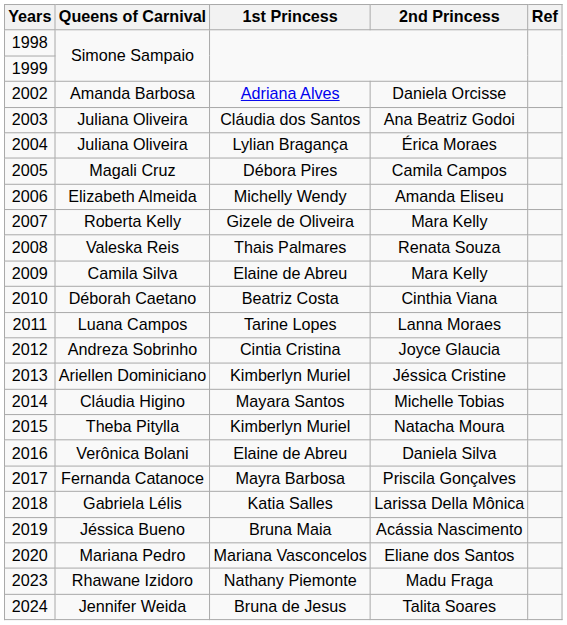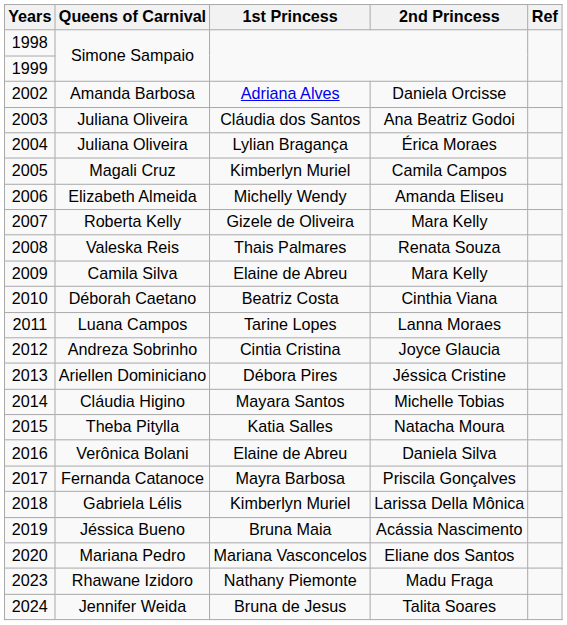 <table class="wikitable">
 <tr>
 <th>Years</th>
 <th>Queens of Carnival</th>
 <th>1st Princess</th>
 <th>2nd Princess</th>
 <th>Ref</th>
 </tr>
 <tr align="center">
 <td>1998</td>
 <td rowspan="2">Simone Sampaio</td>
 <td rowspan="2" colspan="2"></td>
 <td rowspan="2"></td>
 </tr>
 <tr align="center">
 <td>1999</td>
 </tr>
 <tr align="center">
 <td>2002</td>
 <td>Amanda Barbosa</td>
 <td><a href='#'>Adriana Alves</a></td>
 <td>Daniela Orcisse</td>
 </tr>
 <tr align="center">
 <td>2003</td>
 <td>Juliana Oliveira</td>
 <td>Cláudia dos Santos</td>
 <td>Ana Beatriz Godoi</td>
 <td></td>
 </tr>
 <tr align="center">
 <td>2004</td>
 <td>Juliana Oliveira</td>
 <td>Lylian Bragança</td>
 <td>Érica Moraes</td>
 </tr>
 <tr align="center">
 <td>2005</td>
 <td>Magali Cruz</td>
-<td>Débora Pires</td>
+<td>Kimberlyn Muriel</td>
 <td>Camila Campos</td>
 <td></td>
 </tr>
 <tr align="center">
 <td>2006</td>
 <td>Elizabeth Almeida</td>
 <td>Michelly Wendy</td>
 <td>Amanda Eliseu</td>
 <td></td>
 </tr>
 <tr align="center">
 <td>2007</td>
 <td>Roberta Kelly</td>
 <td>Gizele de Oliveira</td>
 <td>Mara Kelly</td>
 <td></td>
 </tr>
 <tr align="center">
 <td>2008</td>
 <td>Valeska Reis</td>
 <td>Thais Palmares</td>
 <td>Renata Souza</td>
 <td></td>
 </tr>
 <tr align="center">
 <td>2009</td>
 <td>Camila Silva</td>
 <td>Elaine de Abreu</td>
 <td>Mara Kelly</td>
 <td></td>
 </tr>
 <tr align="center">
 <td>2010</td>
 <td>Déborah Caetano</td>
 <td>Beatriz Costa</td>
 <td>Cinthia Viana</td>
 <td></td>
 </tr>
 <tr align="center">
 <td>2011</td>
 <td>Luana Campos</td>
 <td>Tarine Lopes</td>
 <td>Lanna Moraes</td>
 <td></td>
 </tr>
 <tr align="center">
 <td>2012</td>
 <td>Andreza Sobrinho</td>
 <td>Cintia Cristina</td>
 <td>Joyce Glaucia</td>
 <td></td>
 </tr>
 <tr align="center">
 <td>2013</td>
 <td>Ariellen Dominiciano</td>
-<td>Kimberlyn Muriel</td>
+<td>Débora Pires</td>
 <td>Jéssica Cristine</td>
 <td></td>
 </tr>
 <tr align="center">
 <td>2014</td>
 <td>Cláudia Higino</td>
 <td>Mayara Santos</td>
 <td>Michelle Tobias</td>
 <td></td>
 </tr>
 <tr align="center">
 <td>2015</td>
 <td>Theba Pitylla</td>
-<td>Kimberlyn Muriel</td>
+<td>Katia Salles</td>
 <td>Natacha Moura</td>
 </tr>
 <tr align="center">
 <td>2016</td>
 <td>Verônica Bolani</td>
 <td>Elaine de Abreu</td>
 <td>Daniela Silva</td>
 <td></td>
 </tr>
 <tr align="center">
 <td>2017</td>
 <td>Fernanda Catanoce</td>
 <td>Mayra Barbosa</td>
 <td>Priscila Gonçalves</td>
 <td></td>
 </tr>
 <tr align="center">
 <td>2018</td>
 <td>Gabriela Lélis</td>
-<td>Katia Salles</td>
+<td>Kimberlyn Muriel</td>
 <td>Larissa Della Mônica</td>
 <td></td>
 </tr>
 <tr align="center">
 <td>2019</td>
 <td>Jéssica Bueno</td>
 <td>Bruna Maia</td>
 <td>Acássia Nascimento</td>
 <td></td>
 </tr>
 <tr align="center">
 <td>2020</td>
 <td>Mariana Pedro</td>
 <td>Mariana Vasconcelos</td>
 <td>Eliane dos Santos</td>
 </tr>
 <tr align="center">
 <td>2023</td>
 <td>Rhawane Izidoro</td>
 <td>Nathany Piemonte</td>
 <td>Madu Fraga</td>
 <td></td>
 </tr>
 <tr align="center">
 <td>2024</td>
 <td>Jennifer Weida</td>
 <td>Bruna de Jesus</td>
 <td>Talita Soares</td>
 <td></td>
 </tr>
 </table>
